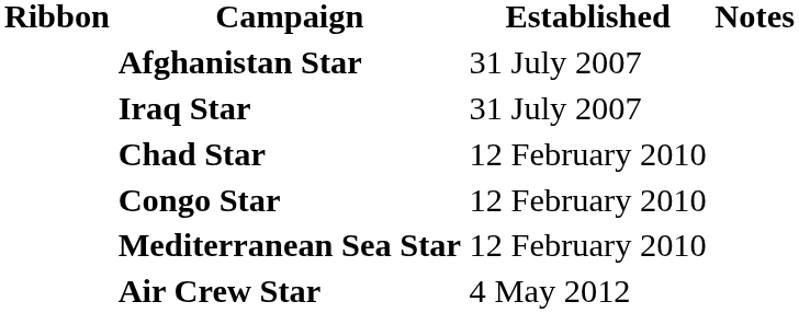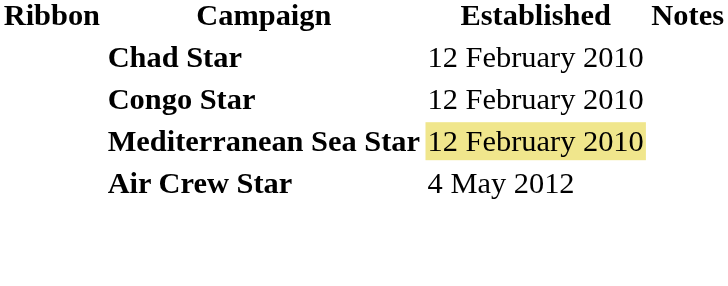 <table class="wikitable, border="1">
 <tr>
 <th>Ribbon</th>
 <th>Campaign</th>
 <th>Established</th>
 <th>Notes</th>
-</tr>
-<tr>
-<td></td>
-<td><strong>Afghanistan Star</strong></td>
-<td>31 July 2007</td>
-<td></td>
-</tr>
-<tr>
-<td></td>
-<td><strong>Iraq Star</strong></td>
-<td>31 July 2007</td>
-<td></td>
 </tr>
 <tr>
 <td></td>
 <td><strong>Chad Star</strong></td>
 <td>12 February 2010</td>
 <td></td>
 </tr>
 <tr>
 <td></td>
 <td><strong>Congo Star</strong></td>
 <td>12 February 2010</td>
 <td></td>
 </tr>
 <tr>
 <td></td>
 <td><strong>Mediterranean Sea Star</strong></td>
-<td>12 February 2010</td>
+<td style="background: khaki;">12 February 2010</td>
 <td></td>
 </tr>
 <tr>
 <td></td>
 <td><strong>Air Crew Star</strong></td>
 <td>4 May 2012</td>
 <td></td>
 </tr>
 </table>
